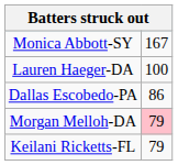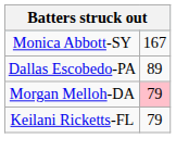 <table class="wikitable" style="font-size:95%; text-align:center;">
 <tr style="background:lightblue;"||>
 <th colspan=2>Batters struck out</th>
 </tr>
 <tr>
 <td><a href='#'>Monica Abbott</a>-SY</td>
 <td>167</td>
 </tr>
 <tr>
-<td><a href='#'>Lauren Haeger</a>-DA</td>
-<td>100</td>
-</tr>
-<tr>
 <td><a href='#'>Dallas Escobedo</a>-PA</td>
-<td>86</td>
+<td>89</td>
 </tr>
 <tr>
 <td><a href='#'>Morgan Melloh</a>-DA</td>
 <td style="background: pink;">79</td>
 </tr>
 <tr>
 <td><a href='#'>Keilani Ricketts</a>-FL</td>
 <td>79</td>
 </tr>
 </table>
